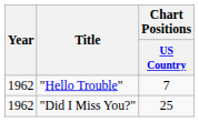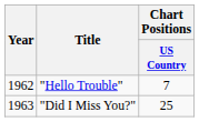 <table class="wikitable">
 <tr>
 <th rowspan="2">Year</th>
 <th rowspan="2">Title</th>
 <th colspan="1">Chart Positions</th>
 </tr>
 <tr>
 <th width="50"><small><a href='#'>US Country</a></small></th>
 </tr>
 <tr>
 <td>1962</td>
 <td>"<a href='#'>Hello Trouble</a>"</td>
 <td align="center">7</td>
 </tr>
 <tr>
-<td>1962</td>
+<td>1963</td>
 <td>"Did I Miss You?"</td>
 <td align="center">25</td>
 </tr>
 </table>
